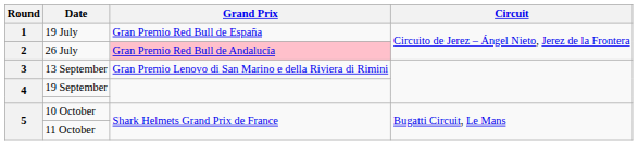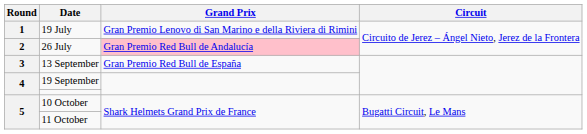 <table class="wikitable" style="font-size: 85%;">
 <tr>
 <th>Round</th>
 <th>Date</th>
 <th><a href='#'>Grand Prix</a></th>
 <th><a href='#'>Circuit</a></th>
 </tr>
 <tr>
 <th>1</th>
 <td>19 July</td>
-<td> <a href='#'>Gran Premio Red Bull de España</a></td>
+<td> <a href='#'>Gran Premio Lenovo di San Marino e della Riviera di Rimini</a></td>
 <td rowspan="2"><a href='#'>Circuito de Jerez – Ángel Nieto</a>, <a href='#'>Jerez de la Frontera</a></td>
 </tr>
 <tr>
 <th>2</th>
 <td>26 July</td>
 <td style="background: pink;"> <a href='#'>Gran Premio Red Bull de Andalucía</a></td>
 </tr>
 <tr>
 <th>3</th>
 <td>13 September</td>
-<td> <a href='#'>Gran Premio Lenovo di San Marino e della Riviera di Rimini</a></td>
+<td> <a href='#'>Gran Premio Red Bull de España</a></td>
 <td rowspan="3"></td>
 </tr>
 <tr>
 <th rowspan="2">4</th>
 <td>19 September</td>
 <td rowspan="2"></td>
 </tr>
 <tr>
 <td></td>
 </tr>
 <tr>
 <th rowspan="2">5</th>
 <td>10 October</td>
 <td rowspan="2"> <a href='#'>Shark Helmets Grand Prix de France</a></td>
 <td rowspan="2"><a href='#'>Bugatti Circuit</a>, <a href='#'>Le Mans</a></td>
 </tr>
 <tr>
 <td>11 October</td>
 </tr>
 </table>
